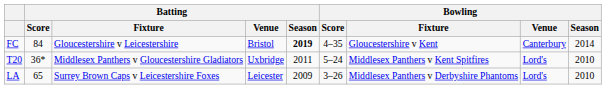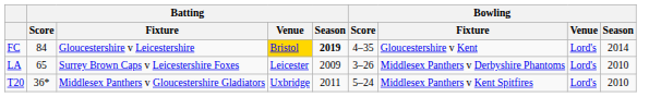 <table class=wikitable style="font-size:90%">
 <tr>
 <th rowspan="1"></th>
 <th colspan="4" rowspan="1">Batting</th>
 <th colspan="4" rowspan="1">Bowling</th>
 </tr>
 <tr>
 <th></th>
 <th>Score</th>
 <th>Fixture</th>
 <th>Venue</th>
 <th>Season</th>
 <th>Score</th>
 <th>Fixture</th>
 <th>Venue</th>
 <th>Season</th>
 </tr>
 <tr>
 <td><a href='#'>FC</a></td>
 <td align="center">84</td>
 <td><a href='#'>Gloucestershire</a> v <a href='#'>Leicestershire</a></td>
-<td><a href='#'>Bristol</a></td>
+<td style="background: gold;"><a href='#'>Bristol</a></td>
 <td align="center"><strong>2019</strong></td>
 <td align="center">4–35</td>
 <td><a href='#'>Gloucestershire</a> v <a href='#'>Kent</a></td>
-<td><a href='#'>Canterbury</a></td>
+<td><a href='#'>Lord's</a></td>
 <td align="center">2014</td>
+</tr>
+<tr>
+<td><a href='#'>LA</a></td>
+<td align="center">65</td>
+<td><a href='#'>Surrey Brown Caps</a> v <a href='#'>Leicestershire Foxes</a></td>
+<td><a href='#'>Leicester</a></td>
+<td align="center">2009</td>
+<td align="center">3–26</td>
+<td><a href='#'>Middlesex Panthers</a> v <a href='#'>Derbyshire Phantoms</a></td>
+<td><a href='#'>Lord's</a></td>
+<td align="center">2010</td>
 </tr>
 <tr>
 <td><a href='#'>T20</a></td>
 <td align="center">36*</td>
 <td><a href='#'>Middlesex Panthers</a> v <a href='#'>Gloucestershire Gladiators</a></td>
 <td><a href='#'>Uxbridge</a></td>
 <td align="center">2011</td>
 <td align="center">5–24</td>
 <td><a href='#'>Middlesex Panthers</a> v <a href='#'>Kent Spitfires</a></td>
 <td><a href='#'>Lord's</a></td>
 <td align="center">2010</td>
 </tr>
-<tr>
-<td><a href='#'>LA</a></td>
-<td align="center">65</td>
-<td><a href='#'>Surrey Brown Caps</a> v <a href='#'>Leicestershire Foxes</a></td>
-<td><a href='#'>Leicester</a></td>
-<td align="center">2009</td>
-<td align="center">3–26</td>
-<td><a href='#'>Middlesex Panthers</a> v <a href='#'>Derbyshire Phantoms</a></td>
-<td><a href='#'>Lord's</a></td>
-<td align="center">2010</td>
-</tr>
 </table>
